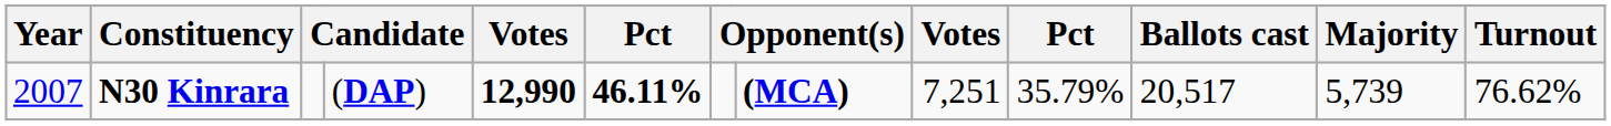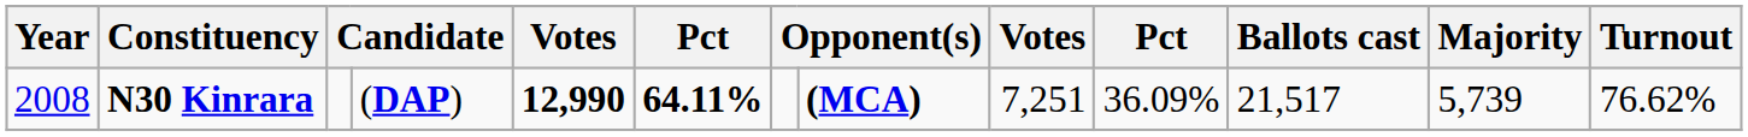 <table class="wikitable" style="margin:0.5em ; font-size:95%">
 <tr>
 <th>Year</th>
 <th>Constituency</th>
 <th colspan=2>Candidate</th>
 <th>Votes</th>
 <th>Pct</th>
 <th colspan=2>Opponent(s)</th>
 <th>Votes</th>
 <th>Pct</th>
 <th>Ballots cast</th>
 <th>Majority</th>
 <th>Turnout</th>
 </tr>
 <tr>
-<td><a href='#'>2007</a></td>
+<td><a href='#'>2008</a></td>
 <td><strong>N30 <a href='#'>Kinrara</a> </strong></td>
 <td></td>
 <td> (<a href='#'><strong>DAP</strong></a>)</td>
 <td align="right"><strong>12,990</strong></td>
-<td><strong>46.11%</strong></td>
+<td><strong>64.11%</strong></td>
 <td></td>
 <td><strong> (<a href='#'>MCA</a>)</strong></td>
 <td align="right">7,251</td>
-<td>35.79%</td>
-<td>20,517</td>
+<td>36.09%</td>
+<td>21,517</td>
 <td>5,739</td>
 <td>76.62%</td>
 </tr>
 </table>
